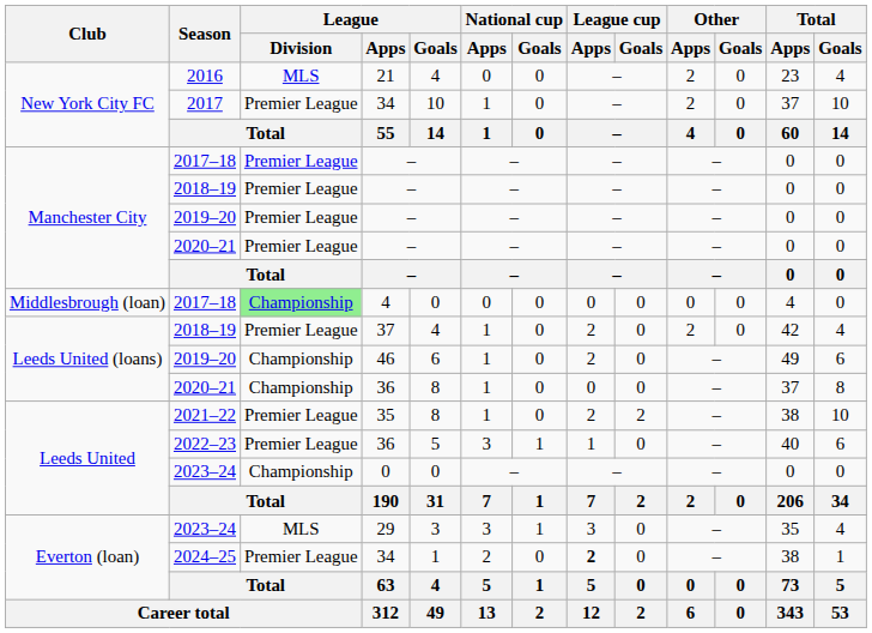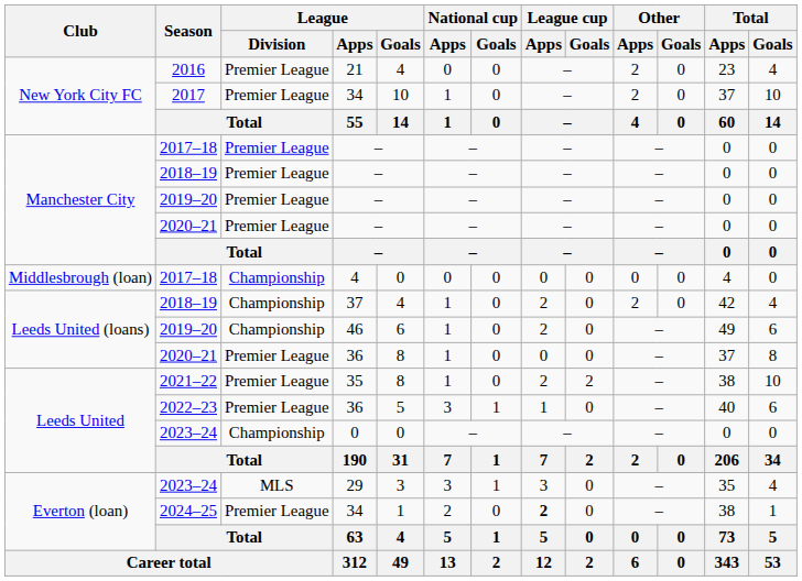 <table class="wikitable" style="text-align:center">
 <tr>
 <th rowspan="2">Club</th>
 <th rowspan="2">Season</th>
 <th colspan="3">League</th>
 <th colspan="2">National cup</th>
 <th colspan="2">League cup</th>
 <th colspan="2">Other</th>
 <th colspan="2">Total</th>
 </tr>
 <tr>
 <th>Division</th>
 <th>Apps</th>
 <th>Goals</th>
 <th>Apps</th>
 <th>Goals</th>
 <th>Apps</th>
 <th>Goals</th>
 <th>Apps</th>
 <th>Goals</th>
 <th>Apps</th>
 <th>Goals</th>
 </tr>
 <tr>
 <td rowspan="3"><a href='#'>New York City FC</a></td>
 <td><a href='#'>2016</a></td>
-<td><a href='#'>MLS</a></td>
+<td>Premier League</td>
 <td>21</td>
 <td>4</td>
 <td>0</td>
 <td>0</td>
 <td colspan="2">–</td>
 <td>2</td>
 <td>0</td>
 <td>23</td>
 <td>4</td>
 </tr>
 <tr>
 <td><a href='#'>2017</a></td>
 <td>Premier League</td>
 <td>34</td>
 <td>10</td>
 <td>1</td>
 <td>0</td>
 <td colspan="2">–</td>
 <td>2</td>
 <td>0</td>
 <td>37</td>
 <td>10</td>
 </tr>
 <tr>
 <th colspan="2">Total</th>
 <th>55</th>
 <th>14</th>
 <th>1</th>
 <th>0</th>
 <th colspan="2">–</th>
 <th>4</th>
 <th>0</th>
 <th>60</th>
 <th>14</th>
 </tr>
 <tr>
 <td rowspan="5"><a href='#'>Manchester City</a></td>
 <td><a href='#'>2017–18</a></td>
 <td><a href='#'>Premier League</a></td>
 <td colspan="2">–</td>
 <td colspan="2">–</td>
 <td colspan="2">–</td>
 <td colspan="2">–</td>
 <td>0</td>
 <td>0</td>
 </tr>
 <tr>
 <td><a href='#'>2018–19</a></td>
 <td>Premier League</td>
 <td colspan="2">–</td>
 <td colspan="2">–</td>
 <td colspan="2">–</td>
 <td colspan="2">–</td>
 <td>0</td>
 <td>0</td>
 </tr>
 <tr>
 <td><a href='#'>2019–20</a></td>
 <td>Premier League</td>
 <td colspan="2">–</td>
 <td colspan="2">–</td>
 <td colspan="2">–</td>
 <td colspan="2">–</td>
 <td>0</td>
 <td>0</td>
 </tr>
 <tr>
 <td><a href='#'>2020–21</a></td>
 <td>Premier League</td>
 <td colspan="2">–</td>
 <td colspan="2">–</td>
 <td colspan="2">–</td>
 <td colspan="2">–</td>
 <td>0</td>
 <td>0</td>
 </tr>
 <tr>
 <th colspan="2">Total</th>
 <th colspan="2">–</th>
 <th colspan="2">–</th>
 <th colspan="2">–</th>
 <th colspan="2">–</th>
 <th>0</th>
 <th>0</th>
 </tr>
 <tr>
 <td><a href='#'>Middlesbrough</a> (loan)</td>
 <td><a href='#'>2017–18</a></td>
-<td style="background: lightgreen;"><a href='#'>Championship</a></td>
+<td><a href='#'>Championship</a></td>
 <td>4</td>
 <td>0</td>
 <td>0</td>
 <td>0</td>
 <td>0</td>
 <td>0</td>
 <td>0</td>
 <td>0</td>
 <td>4</td>
 <td>0</td>
 </tr>
 <tr>
 <td rowspan="3"><a href='#'>Leeds United</a> (loans)</td>
 <td><a href='#'>2018–19</a></td>
-<td>Premier League</td>
+<td>Championship</td>
 <td>37</td>
 <td>4</td>
 <td>1</td>
 <td>0</td>
 <td>2</td>
 <td>0</td>
 <td>2</td>
 <td>0</td>
 <td>42</td>
 <td>4</td>
 </tr>
 <tr>
 <td><a href='#'>2019–20</a></td>
 <td>Championship</td>
 <td>46</td>
 <td>6</td>
 <td>1</td>
 <td>0</td>
 <td>2</td>
 <td>0</td>
 <td colspan="2">–</td>
 <td>49</td>
 <td>6</td>
 </tr>
 <tr>
 <td><a href='#'>2020–21</a></td>
-<td>Championship</td>
+<td>Premier League</td>
 <td>36</td>
 <td>8</td>
 <td>1</td>
 <td>0</td>
 <td>0</td>
 <td>0</td>
 <td colspan="2">–</td>
 <td>37</td>
 <td>8</td>
 </tr>
 <tr>
 <td rowspan="4"><a href='#'>Leeds United</a></td>
 <td><a href='#'>2021–22</a></td>
 <td>Premier League</td>
 <td>35</td>
 <td>8</td>
 <td>1</td>
 <td>0</td>
 <td>2</td>
 <td>2</td>
 <td colspan="2">–</td>
 <td>38</td>
 <td>10</td>
 </tr>
 <tr>
 <td><a href='#'>2022–23</a></td>
 <td>Premier League</td>
 <td>36</td>
 <td>5</td>
 <td>3</td>
 <td>1</td>
 <td>1</td>
 <td>0</td>
 <td colspan="2">–</td>
 <td>40</td>
 <td>6</td>
 </tr>
 <tr>
 <td><a href='#'>2023–24</a></td>
 <td>Championship</td>
 <td>0</td>
 <td>0</td>
 <td colspan="2">–</td>
 <td colspan="2">–</td>
 <td colspan="2">–</td>
 <td>0</td>
 <td>0</td>
 </tr>
 <tr>
 <th colspan="2">Total</th>
 <th>190</th>
 <th>31</th>
 <th>7</th>
 <th>1</th>
 <th>7</th>
 <th>2</th>
 <th>2</th>
 <th>0</th>
 <th>206</th>
 <th>34</th>
 </tr>
 <tr>
 <td rowspan="3"><a href='#'>Everton</a> (loan)</td>
 <td><a href='#'>2023–24</a></td>
 <td>MLS</td>
 <td>29</td>
 <td>3</td>
 <td>3</td>
 <td>1</td>
 <td>3</td>
 <td>0</td>
 <td colspan="2">–</td>
 <td>35</td>
 <td>4</td>
 </tr>
 <tr>
 <td><a href='#'>2024–25</a></td>
 <td>Premier League</td>
 <td>34</td>
 <td>1</td>
 <td>2</td>
 <td>0</td>
 <td><strong>2</strong></td>
 <td>0</td>
 <td colspan="2">–</td>
 <td>38</td>
 <td>1</td>
 </tr>
 <tr>
 <th colspan="2">Total</th>
 <th>63</th>
 <th>4</th>
 <th>5</th>
 <th>1</th>
 <th>5</th>
 <th>0</th>
 <th>0</th>
 <th>0</th>
 <th>73</th>
 <th>5</th>
 </tr>
 <tr>
 <th colspan="3">Career total</th>
 <th>312</th>
 <th>49</th>
 <th>13</th>
 <th>2</th>
 <th>12</th>
 <th>2</th>
 <th>6</th>
 <th>0</th>
 <th>343</th>
 <th>53</th>
 </tr>
 </table>
